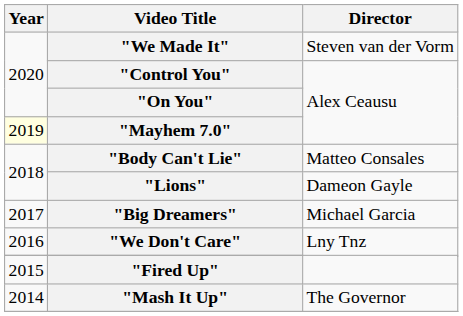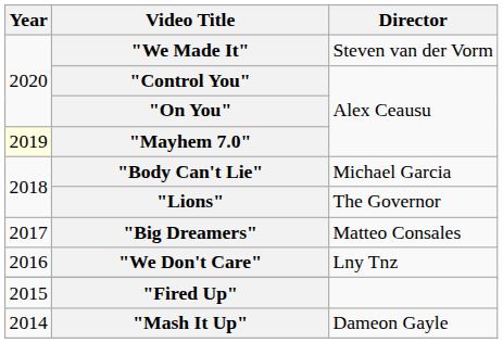 <table class="wikitable plainrowheaders">
 <tr>
 <th>Year</th>
 <th style="width:14em; ">Video Title</th>
 <th>Director</th>
 </tr>
 <tr>
 <td rowspan = 3>2020</td>
 <th scope="row">"We Made It"</th>
 <td>Steven van der Vorm</td>
 </tr>
 <tr>
 <th scope="row">"Control You"</th>
 <td rowspan = 3>Alex Ceausu</td>
 </tr>
 <tr>
 <th scope="row">"On You"</th>
 </tr>
 <tr>
 <td style="background: lightyellow;">2019</td>
 <th scope="row">"Mayhem 7.0"</th>
 </tr>
 <tr>
 <td rowspan = 2>2018</td>
 <th scope="row">"Body Can't Lie"</th>
-<td>Matteo Consales</td>
+<td>Michael Garcia</td>
 </tr>
 <tr>
 <th scope="row">"Lions"</th>
-<td>Dameon Gayle</td>
+<td>The Governor</td>
 </tr>
 <tr>
 <td>2017</td>
 <th scope="row">"Big Dreamers"</th>
-<td>Michael Garcia</td>
+<td>Matteo Consales</td>
 </tr>
 <tr>
 <td>2016</td>
 <th scope="row">"We Don't Care"</th>
 <td rowspan = 2>Lny Tnz</td>
 </tr>
 <tr>
 </tr>
 <tr>
 <td>2015</td>
 <th scope="row">"Fired Up"</th>
 </tr>
 <tr>
 <td>2014</td>
 <th scope="row">"Mash It Up"</th>
-<td>The Governor</td>
+<td>Dameon Gayle</td>
 </tr>
 <tr>
 </tr>
 </table>
